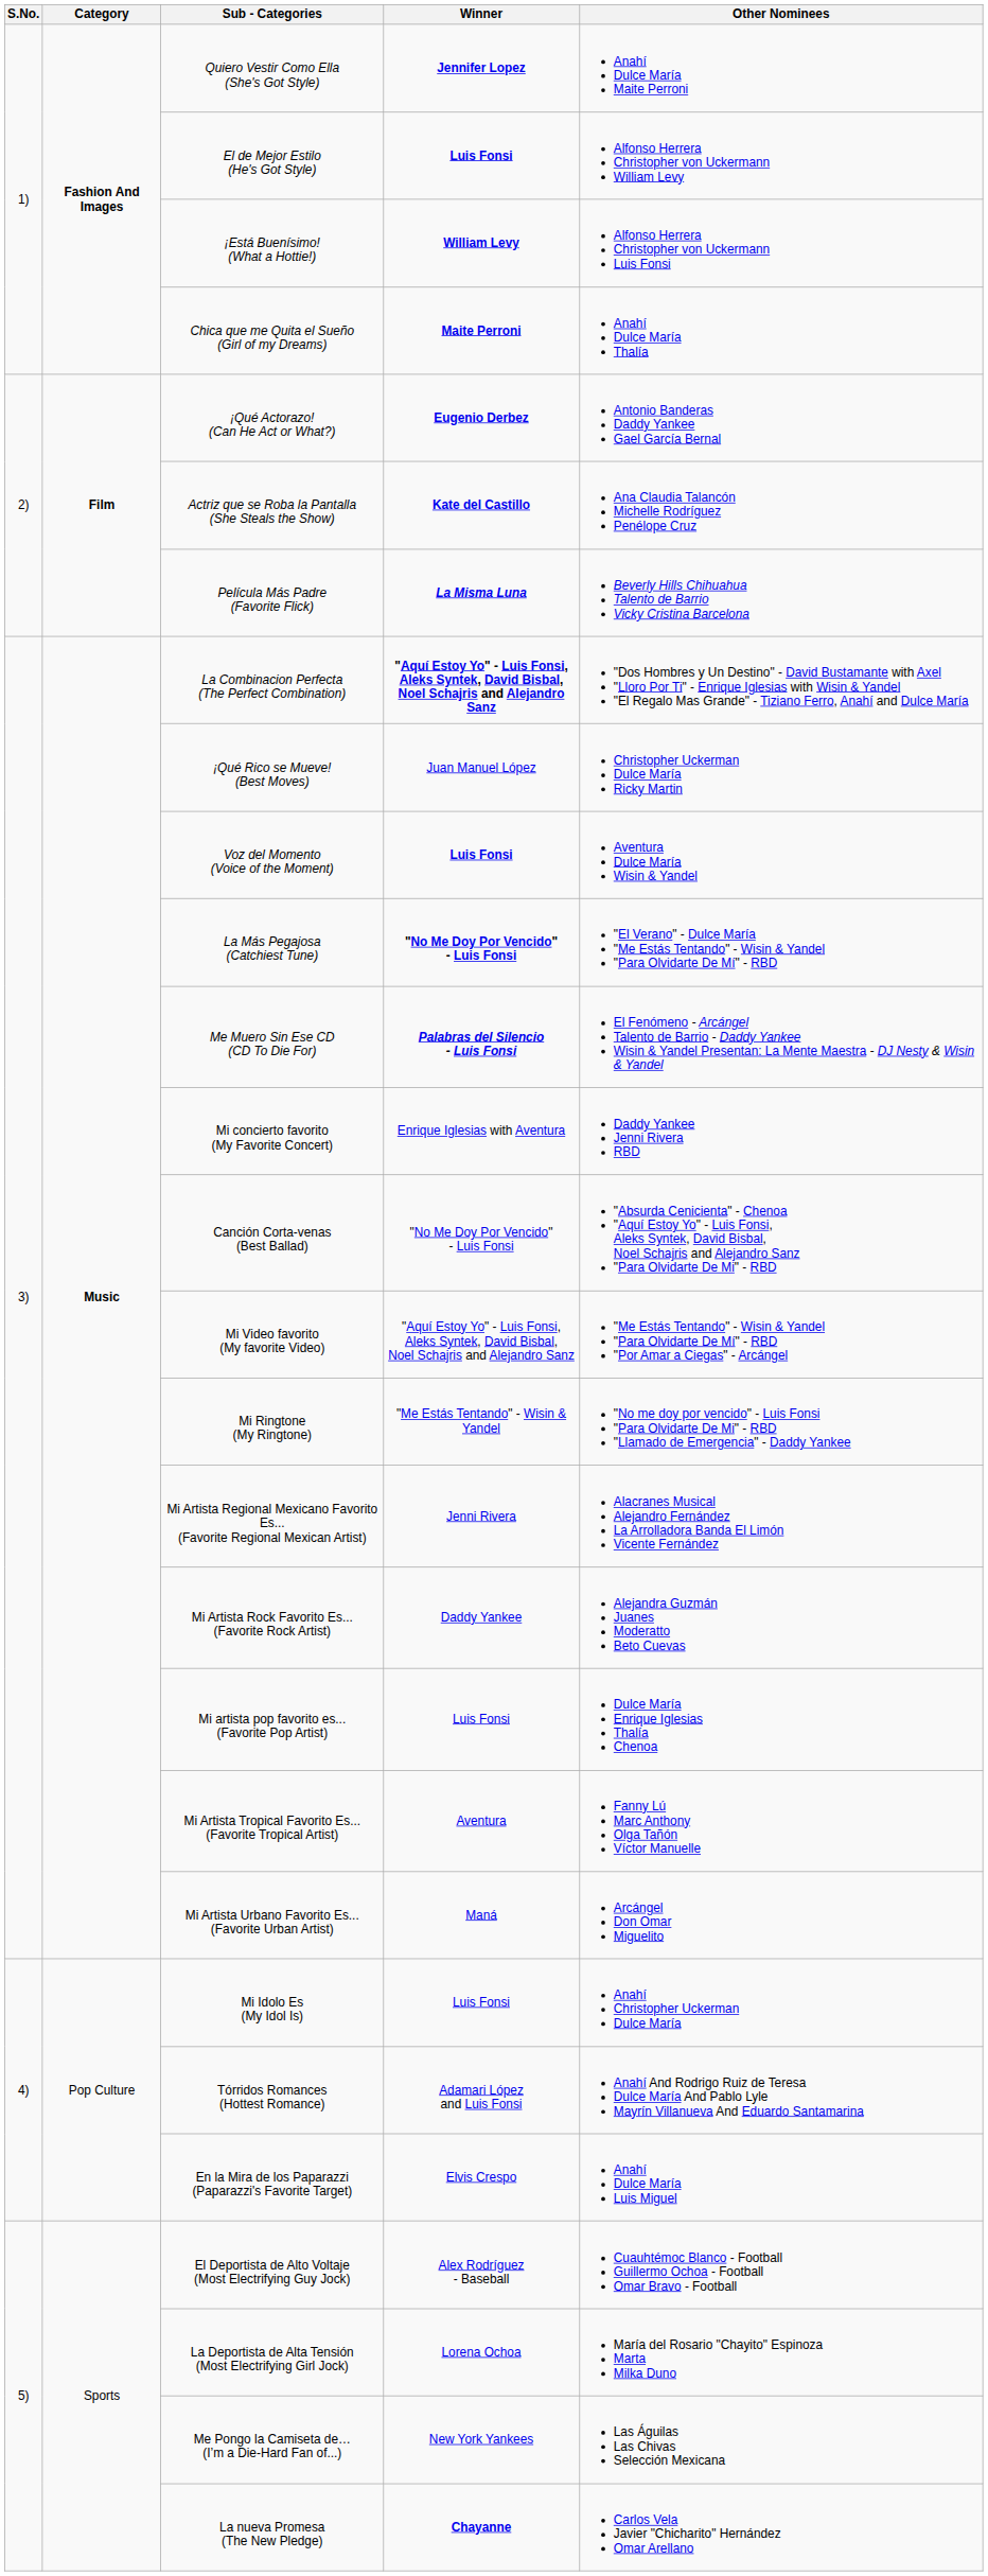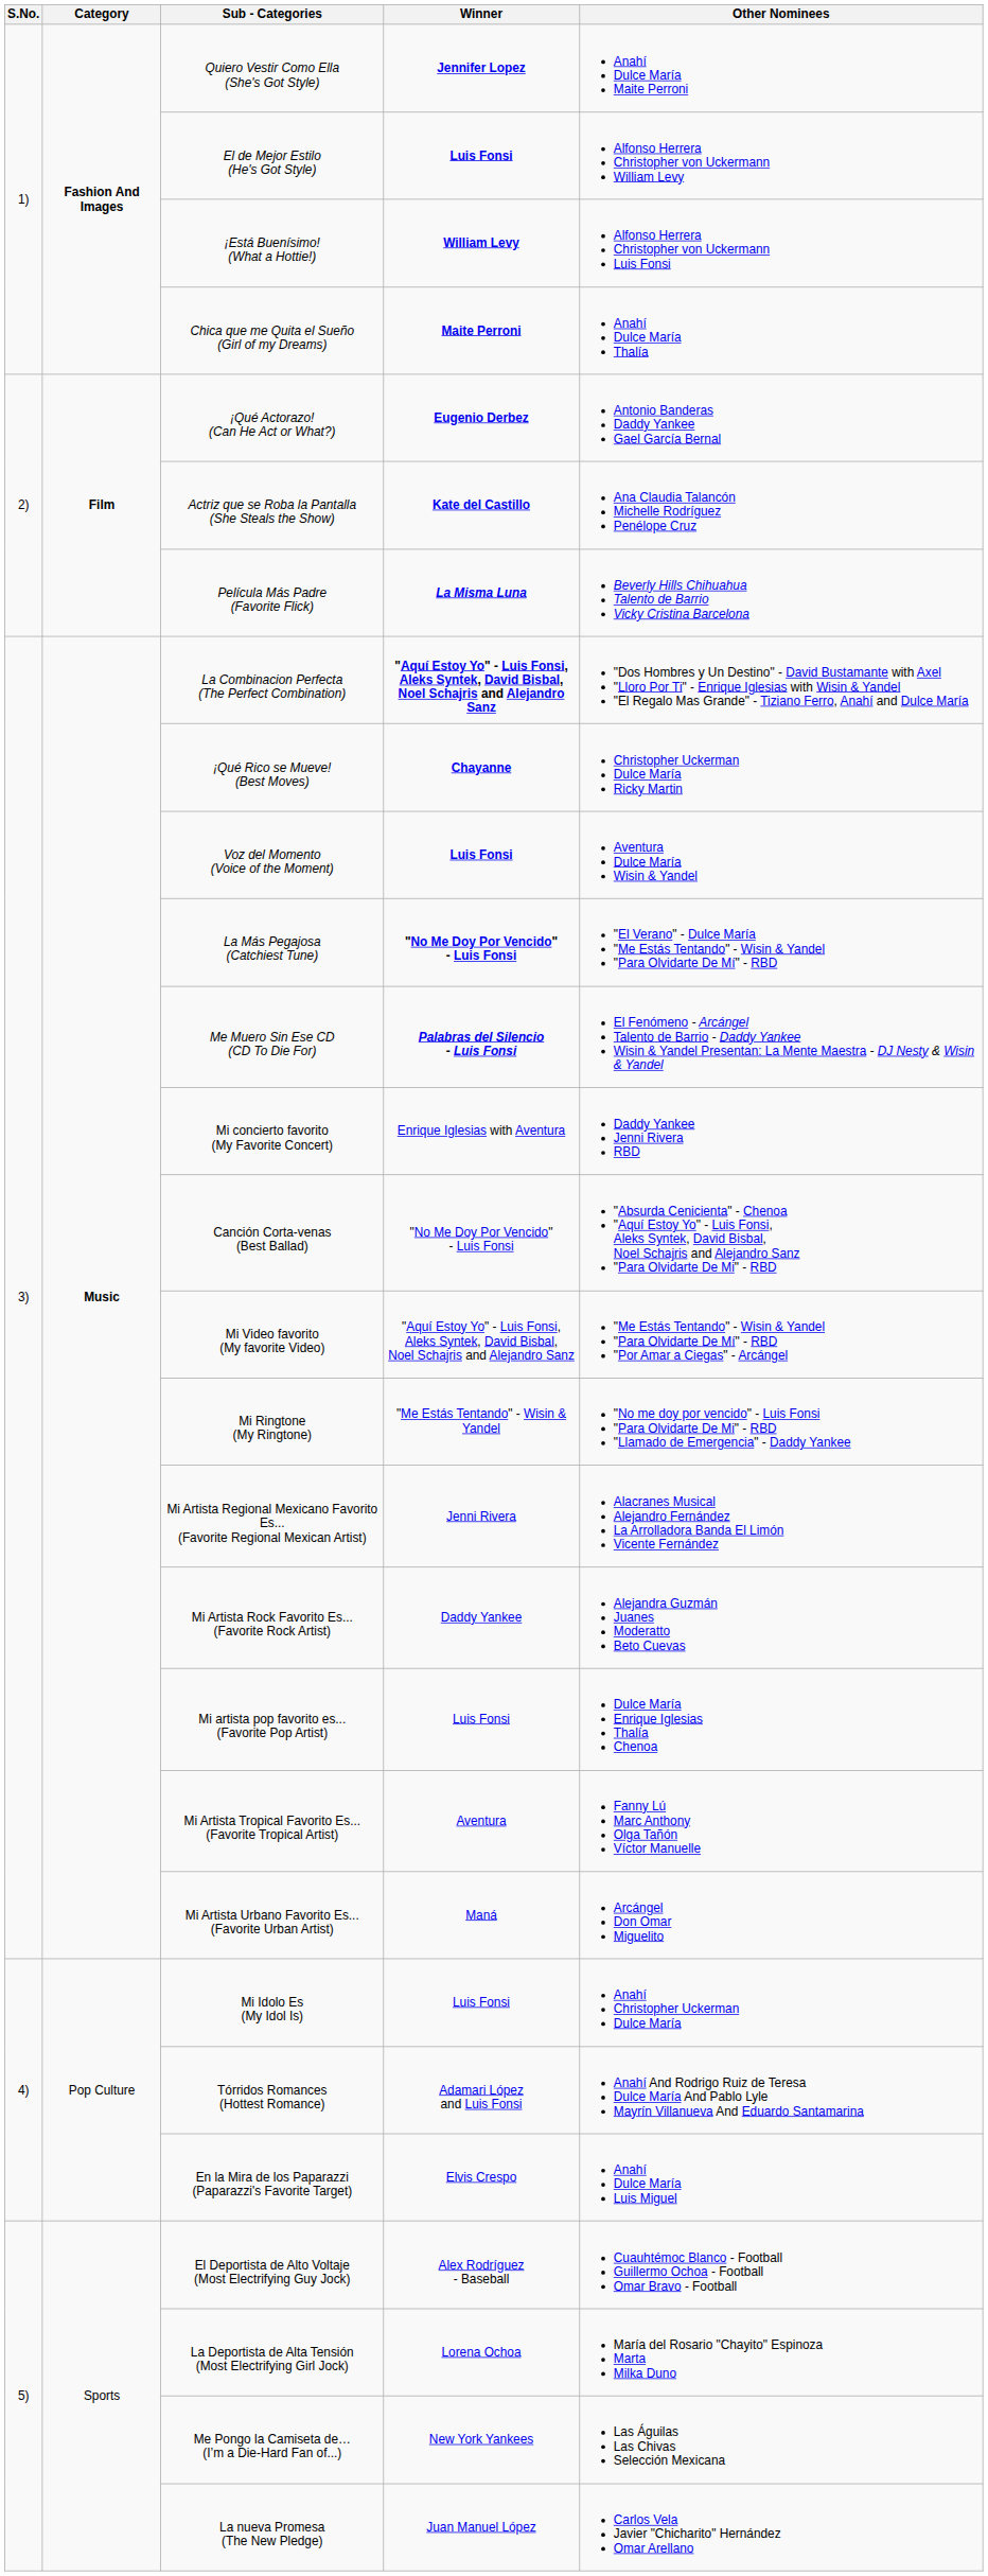 <table class="wikitable">
 <tr>
 <th>S.No.</th>
 <th>Category</th>
 <th>Sub - Categories</th>
 <th>Winner</th>
 <th>Other Nominees</th>
 </tr>
 <tr>
 <td rowspan="4" align="center">1)</td>
 <td rowspan="4" align="center"><strong>Fashion And Images</strong></td>
 <td align="center"><em><br>Quiero Vestir Como Ella <br>(She's Got Style)</em></td>
 <td align="center"><strong><a href='#'>Jennifer Lopez</a></strong></td>
 <td><br><ul><li><a href='#'>Anahí</a></li><li><a href='#'>Dulce María</a></li><li><a href='#'>Maite Perroni</a></li></ul></td>
 </tr>
 <tr>
 <td align="center"><em><br>El de Mejor Estilo <br>(He's Got Style)</em></td>
 <td align="center"><strong><a href='#'>Luis Fonsi</a></strong></td>
 <td><br><ul><li><a href='#'>Alfonso Herrera</a></li><li><a href='#'>Christopher von Uckermann</a></li><li><a href='#'>William Levy</a></li></ul></td>
 </tr>
 <tr>
 <td align="center"><em><br>¡Está Buenísimo! <br>(What a Hottie!)</em></td>
 <td align="center"><strong><a href='#'>William Levy</a></strong></td>
 <td><br><ul><li><a href='#'>Alfonso Herrera</a></li><li><a href='#'>Christopher von Uckermann</a></li><li><a href='#'>Luis Fonsi</a></li></ul></td>
 </tr>
 <tr>
 <td align="center"><em><br>Chica que me Quita el Sueño <br>(Girl of my Dreams)</em></td>
 <td align="center"><strong><a href='#'>Maite Perroni</a></strong></td>
 <td><br><ul><li><a href='#'>Anahí</a></li><li><a href='#'>Dulce María</a></li><li><a href='#'>Thalía</a></li></ul></td>
 </tr>
 <tr>
 <td rowspan="3" align="center">2)</td>
 <td rowspan="3" align="center"><strong>Film</strong></td>
 <td align="center"><em><br>¡Qué Actorazo!<br> (Can He Act or What?)</em></td>
 <td align="center"><strong><a href='#'>Eugenio Derbez</a></strong></td>
 <td><br><ul><li><a href='#'>Antonio Banderas</a></li><li><a href='#'>Daddy Yankee</a></li><li><a href='#'>Gael García Bernal</a></li></ul></td>
 </tr>
 <tr>
 <td align="center"><em><br>Actriz que se Roba la Pantalla<br>(She Steals the Show)</em></td>
 <td align="center"><strong><a href='#'>Kate del Castillo</a></strong></td>
 <td><br><ul><li><a href='#'>Ana Claudia Talancón</a></li><li><a href='#'>Michelle Rodríguez</a></li><li><a href='#'>Penélope Cruz</a></li></ul></td>
 </tr>
 <tr>
 <td align="center"><em><br>Película Más Padre<br>(Favorite Flick)</em></td>
 <td align="center"><strong><em><a href='#'>La Misma Luna</a></em></strong></td>
 <td><br><ul><li><em><a href='#'>Beverly Hills Chihuahua</a></em></li><li><em><a href='#'>Talento de Barrio</a></em></li><li><em><a href='#'>Vicky Cristina Barcelona</a></em></li></ul></td>
 </tr>
 <tr>
 <td rowspan="14" align="center">3)</td>
 <td rowspan="14" align="center"><strong>Music</strong></td>
 <td align="center"><em><br>La Combinacion Perfecta<br> (The Perfect Combination)</em></td>
 <td align="center"><strong><br>"<a href='#'>Aquí Estoy Yo</a>" - <a href='#'>Luis Fonsi</a>, <br><a href='#'>Aleks Syntek</a>, <a href='#'>David Bisbal</a>,<br> <a href='#'>Noel Schajris</a> and  <a href='#'>Alejandro Sanz</a> </strong></td>
 <td><br><ul><li>"Dos Hombres y Un Destino" - <a href='#'>David Bustamante</a> with <a href='#'>Axel</a></li><li>"<a href='#'>Lloro Por Ti</a>" - <a href='#'>Enrique Iglesias</a> with <a href='#'>Wisin & Yandel</a></li><li>"El Regalo Mas Grande" - <a href='#'>Tiziano Ferro</a>, <a href='#'>Anahí</a> and <a href='#'>Dulce María</a></li></ul></td>
 </tr>
 <tr>
 <td align="center"><em><br>¡Qué Rico se Mueve! <br>(Best Moves)</em></td>
-<td align="center"></strong><a href='#'>Juan Manuel López</a><strong></td>
+<td align="center"><strong><a href='#'>Chayanne</a></strong></td>
 <td><br><ul><li><a href='#'>Christopher Uckerman</a></li><li><a href='#'>Dulce María</a></li><li><a href='#'>Ricky Martin</a></li></ul></td>
 </tr>
 <tr>
 <td align="center"><em><br>Voz del Momento<br>(Voice of the Moment)</em></td>
 <td align="center"><strong><a href='#'>Luis Fonsi</a></strong></td>
 <td><br><ul><li><a href='#'>Aventura</a></li><li><a href='#'>Dulce María</a></li><li><a href='#'>Wisin & Yandel</a></li></ul></td>
 </tr>
 <tr>
 <td align="center"><em><br>La Más Pegajosa<br>(Catchiest Tune)</em></td>
 <td align="center"><strong><br>"<a href='#'>No Me Doy Por Vencido</a>"<br> - <a href='#'>Luis Fonsi</a></strong></td>
 <td><br><ul><li>"<a href='#'>El Verano</a>" - <a href='#'>Dulce María</a></li><li>"<a href='#'>Me Estás Tentando</a>" - <a href='#'>Wisin & Yandel</a></li><li>"<a href='#'>Para Olvidarte De Mí</a>" - <a href='#'>RBD</a></li></ul></td>
 </tr>
 <tr>
 <td align="center"><em><br>Me Muero Sin Ese CD <br>(CD To Die For)</em></td>
 <td align="center"><br><strong><em><a href='#'>Palabras del Silencio</a><em><br> - <a href='#'>Luis Fonsi</a><strong></td>
 <td><br><ul><li></em><a href='#'>El Fenómeno</a><em> - <a href='#'>Arcángel</a></li><li></em><a href='#'>Talento de Barrio</a><em> - <a href='#'>Daddy Yankee</a></li><li></em><a href='#'>Wisin & Yandel Presentan: La Mente Maestra</a><em> - <a href='#'>DJ Nesty</a> & <a href='#'>Wisin & Yandel</a></li></ul></td>
 </tr>
 <tr>
 <td align="center"></em><br>Mi concierto favorito <br>(My Favorite Concert)<em></td>
 <td align="center"></strong><a href='#'>Enrique Iglesias</a> with <a href='#'>Aventura</a><strong></td>
 <td><br><ul><li><a href='#'>Daddy Yankee</a></li><li><a href='#'>Jenni Rivera</a></li><li><a href='#'>RBD</a></li></ul></td>
 </tr>
 <tr>
 <td align="center"></em><br>Canción Corta-venas <br>(Best Ballad)<em></td>
 <td align="center"><br></strong>"<a href='#'>No Me Doy Por Vencido</a>"<br> - <a href='#'>Luis Fonsi</a><strong></td>
 <td><br><ul><li>"<a href='#'>Absurda Cenicienta</a>" - <a href='#'>Chenoa</a></li><li>"<a href='#'>Aquí Estoy Yo</a>" - <a href='#'>Luis Fonsi</a>, <br><a href='#'>Aleks Syntek</a>, <a href='#'>David Bisbal</a>,<br> <a href='#'>Noel Schajris</a> and  <a href='#'>Alejandro Sanz</a></li><li>"<a href='#'>Para Olvidarte De Mi</a>" - <a href='#'>RBD</a></li></ul></td>
 </tr>
 <tr>
 <td align="center"></em><br>Mi Video favorito <br>(My favorite Video)<em></td>
 <td align="center"></strong><br>"<a href='#'>Aquí Estoy Yo</a>" - <a href='#'>Luis Fonsi</a>, <br><a href='#'>Aleks Syntek</a>, <a href='#'>David Bisbal</a>,<br> <a href='#'>Noel Schajris</a> and  <a href='#'>Alejandro Sanz</a> <strong></td>
 <td><br><ul><li>"<a href='#'>Me Estás Tentando</a>"  - <a href='#'>Wisin & Yandel</a></li><li>"<a href='#'>Para Olvidarte De Mí</a>"  - <a href='#'>RBD</a></li><li>"<a href='#'>Por Amar a Ciegas</a>"  - <a href='#'>Arcángel</a></li></ul></td>
 </tr>
 <tr>
 <td align="center"></em><br>Mi Ringtone <br>(My Ringtone)<em></td>
 <td align="center"></strong>"<a href='#'>Me Estás Tentando</a>" - <a href='#'>Wisin & Yandel</a><strong></td>
 <td><br><ul><li>"<a href='#'>No me doy por vencido</a>" - <a href='#'>Luis Fonsi</a></li><li>"<a href='#'>Para Olvidarte De Mi</a>" - <a href='#'>RBD</a></li><li>"<a href='#'>Llamado de Emergencia</a>" - <a href='#'>Daddy Yankee</a></li></ul></td>
 </tr>
 <tr>
 <td align="center"></em><br>Mi Artista Regional Mexicano Favorito Es... <br>(Favorite Regional Mexican Artist)<em></td>
 <td align="center"></strong><a href='#'>Jenni Rivera</a><strong></td>
 <td><br><ul><li><a href='#'>Alacranes Musical</a></li><li><a href='#'>Alejandro Fernández</a></li><li><a href='#'>La Arrolladora Banda El Limón</a></li><li><a href='#'>Vicente Fernández</a></li></ul></td>
 </tr>
 <tr>
 <td align="center"></em><br>Mi Artista Rock Favorito Es... <br>(Favorite Rock Artist)<em></td>
 <td align="center"></strong><a href='#'>Daddy Yankee</a><strong></td>
 <td><br><ul><li><a href='#'>Alejandra Guzmán</a></li><li><a href='#'>Juanes</a></li><li><a href='#'>Moderatto</a></li><li><a href='#'>Beto Cuevas</a></li></ul></td>
 </tr>
 <tr>
 <td align="center"></em><br>Mi artista pop favorito es...<br>(Favorite Pop Artist)<em></td>
 <td align="center"></strong><a href='#'>Luis Fonsi</a><strong></td>
 <td><br><ul><li><a href='#'>Dulce María</a></li><li><a href='#'>Enrique Iglesias</a></li><li><a href='#'>Thalía</a></li><li><a href='#'>Chenoa</a></li></ul></td>
 </tr>
 <tr>
 <td align="center"></em><br>Mi Artista Tropical Favorito Es...<br>(Favorite Tropical Artist)<em></td>
 <td align="center"></strong><a href='#'>Aventura</a><strong></td>
 <td><br><ul><li><a href='#'>Fanny Lú</a></li><li><a href='#'>Marc Anthony</a></li><li><a href='#'>Olga Tañón</a></li><li><a href='#'>Víctor Manuelle</a></li></ul></td>
 </tr>
 <tr>
 <td align="center"></em><br>Mi Artista Urbano Favorito Es...<br>(Favorite Urban Artist)<em></td>
 <td align="center"></strong><a href='#'>Maná</a><strong></td>
 <td><br><ul><li><a href='#'>Arcángel</a></li><li><a href='#'>Don Omar</a></li><li><a href='#'>Miguelito</a></li></ul></td>
 </tr>
 <tr>
 <td rowspan="3" align="center">4)</td>
 <td rowspan="3" align="center"></strong>Pop Culture<strong></td>
 <td align="center"></em><br>Mi Idolo Es <br>(My Idol Is)<em></td>
 <td align="center"></strong><a href='#'>Luis Fonsi</a><strong></td>
 <td><br><ul><li><a href='#'>Anahí</a></li><li><a href='#'>Christopher Uckerman</a></li><li><a href='#'>Dulce María</a></li></ul></td>
 </tr>
 <tr>
 <td align="center"></em><br>Tórridos Romances <br>(Hottest Romance)<em></td>
 <td align="center"></strong><br><a href='#'>Adamari López</a><br> and <a href='#'>Luis Fonsi</a><strong></td>
 <td><br><ul><li><a href='#'>Anahí</a> And Rodrigo Ruiz de Teresa</li><li><a href='#'>Dulce María</a> And Pablo Lyle</li><li><a href='#'>Mayrín Villanueva</a> And <a href='#'>Eduardo Santamarina</a></li></ul></td>
 </tr>
 <tr>
 <td align="center"></em><br>En la Mira de los Paparazzi <br>(Paparazzi's Favorite Target)<em></td>
 <td align="center"></strong><a href='#'>Elvis Crespo</a><strong></td>
 <td><br><ul><li><a href='#'>Anahí</a></li><li><a href='#'>Dulce María</a></li><li><a href='#'>Luis Miguel</a></li></ul></td>
 </tr>
 <tr>
 <td rowspan="6" align="center">5)</td>
 <td rowspan="6" align="center"></strong>Sports<strong></td>
 <td align="center"></em><br>El Deportista de Alto Voltaje<br>(Most Electrifying Guy Jock)<em></td>
 <td align="center"><br></strong><a href='#'>Alex Rodríguez</a><br> - Baseball<strong></td>
 <td><br><ul><li><a href='#'>Cuauhtémoc Blanco</a> - Football</li><li><a href='#'>Guillermo Ochoa</a> - Football</li><li><a href='#'>Omar Bravo</a> - Football</li></ul></td>
 </tr>
 <tr>
 <td align="center"></em><br>La Deportista de Alta Tensión<br>(Most Electrifying Girl Jock)<em></td>
 <td align="center"></strong><a href='#'>Lorena Ochoa</a><strong></td>
 <td><br><ul><li>María del Rosario "Chayito" Espinoza</li><li><a href='#'>Marta</a></li><li><a href='#'>Milka Duno</a></li></ul></td>
 </tr>
 <tr>
 <td align="center"></em><br>Me Pongo la Camiseta de… <br>(I’m a Die-Hard Fan of...)<em></td>
 <td align="center"></strong><a href='#'>New York Yankees</a><strong></td>
 <td><br><ul><li>Las Águilas</li><li>Las Chivas</li><li>Selección Mexicana</li></ul></td>
 </tr>
 <tr>
 <td align="center"></em><br>La nueva Promesa<br>(The New Pledge)<em></td>
-<td align="center"><strong><a href='#'>Chayanne</a></strong></td>
+<td align="center"></strong><a href='#'>Juan Manuel López</a><strong></td>
 <td><br><ul><li><a href='#'>Carlos Vela</a></li><li>Javier "Chicharito" Hernández</li><li><a href='#'>Omar Arellano</a></li></ul></td>
 </tr>
 </table>
